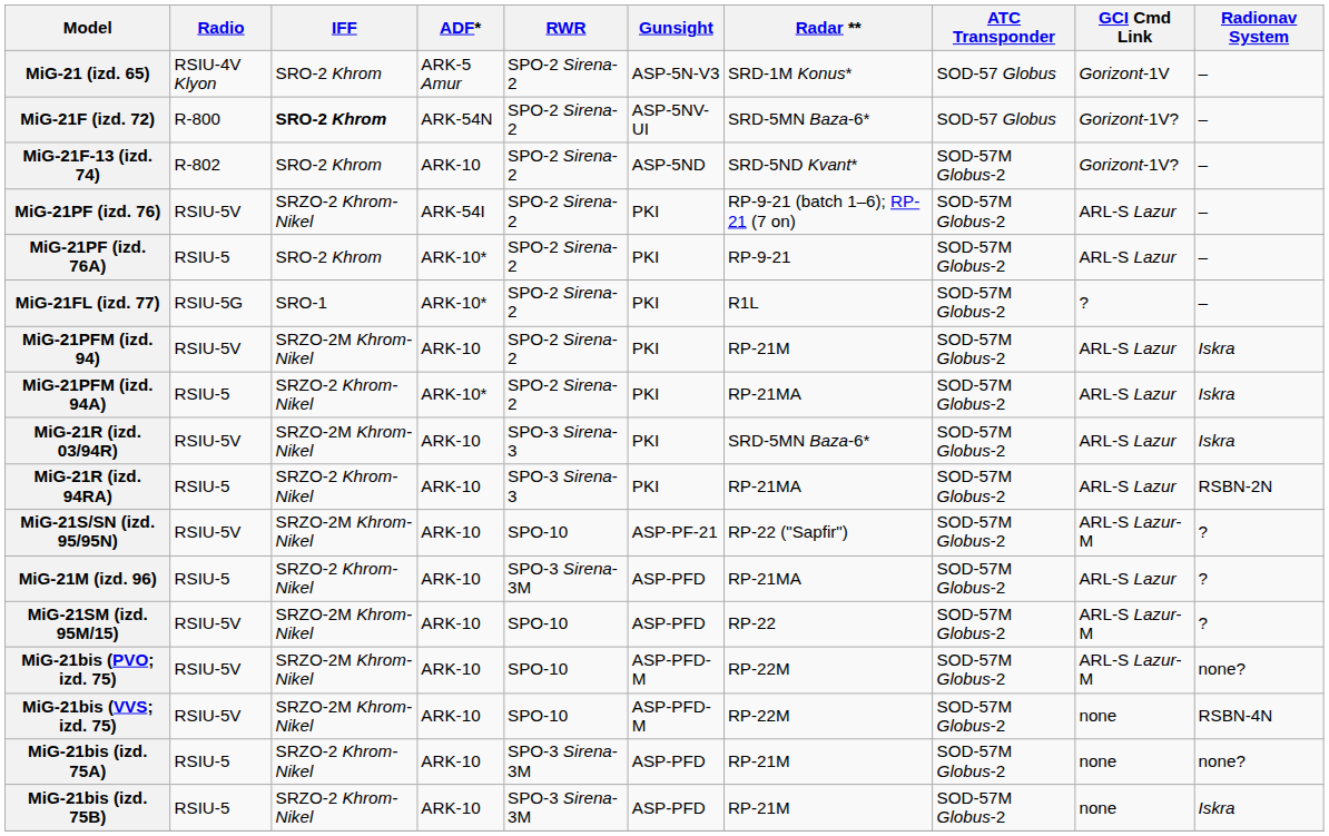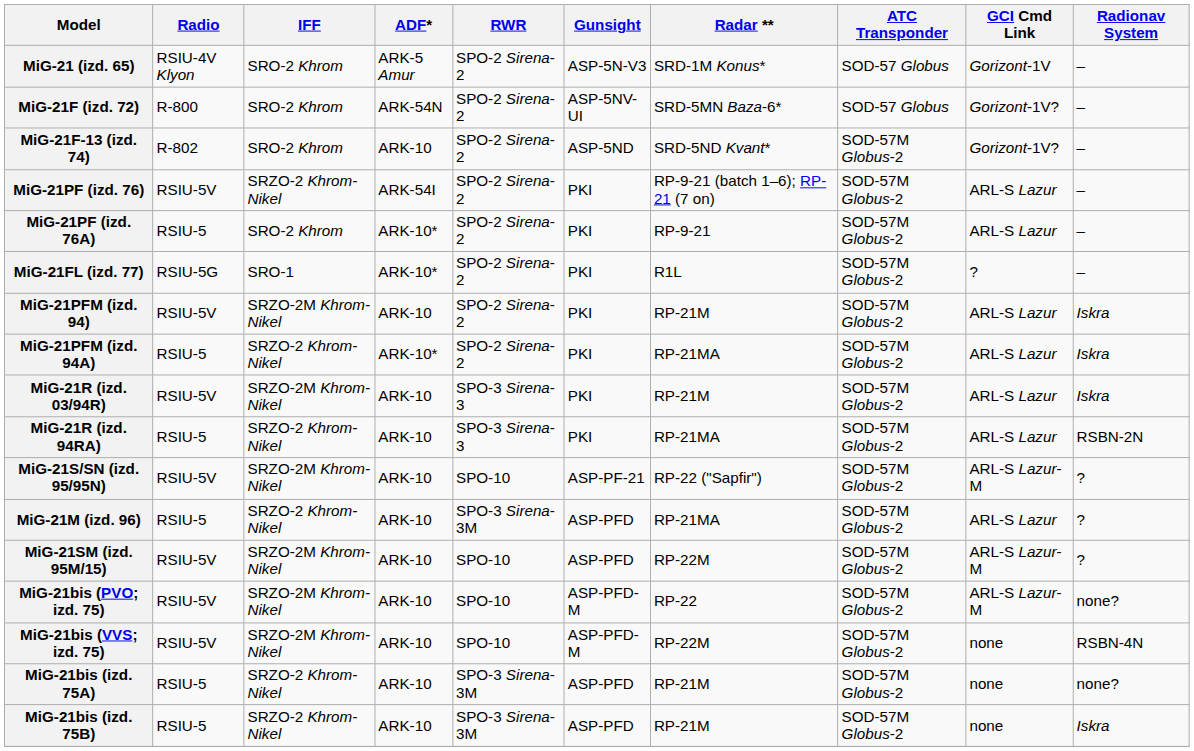 <table class="wikitable">
 <tr>
 <th>Model</th>
 <th><a href='#'>Radio</a></th>
 <th><a href='#'>IFF</a></th>
 <th><a href='#'>ADF</a>*</th>
 <th><a href='#'>RWR</a></th>
 <th><a href='#'>Gunsight</a></th>
 <th><a href='#'>Radar</a> **</th>
 <th><a href='#'>ATC</a> <a href='#'>Transponder</a></th>
 <th><a href='#'>GCI</a> Cmd Link</th>
 <th><a href='#'>Radionav System</a></th>
 </tr>
 <tr>
 <th>MiG-21 (izd. 65)</th>
 <td>RSIU-4V <em>Klyon</em></td>
 <td>SRO-2 <em>Khrom</em></td>
 <td>ARK-5 <em>Amur</em></td>
 <td>SPO-2 <em>Sirena</em>-2</td>
 <td>ASP-5N-V3</td>
 <td>SRD-1M <em>Konus</em>*</td>
 <td>SOD-57 <em>Globus</em></td>
 <td><em>Gorizont</em>-1V</td>
 <td>–</td>
 </tr>
 <tr>
 <th>MiG-21F (izd. 72)</th>
 <td>R-800</td>
-<td><strong>SRO-2 <em>Khrom</em></strong></td>
+<td>SRO-2 <em>Khrom</em></td>
 <td>ARK-54N</td>
 <td>SPO-2 <em>Sirena</em>-2</td>
 <td>ASP-5NV-UI</td>
 <td>SRD-5MN <em>Baza</em>-6*</td>
 <td>SOD-57 <em>Globus</em></td>
 <td><em>Gorizont</em>-1V?</td>
 <td>–</td>
 </tr>
 <tr>
 <th>MiG-21F-13 (izd. 74)</th>
 <td>R-802</td>
 <td>SRO-2 <em>Khrom</em></td>
 <td>ARK-10</td>
 <td>SPO-2 <em>Sirena</em>-2</td>
 <td>ASP-5ND</td>
 <td>SRD-5ND <em>Kvant</em>*</td>
 <td>SOD-57M <em>Globus</em>-2</td>
 <td><em>Gorizont</em>-1V?</td>
 <td>–</td>
 </tr>
 <tr>
 <th>MiG-21PF (izd. 76)</th>
 <td>RSIU-5V</td>
 <td>SRZO-2 <em>Khrom-Nikel</em></td>
 <td>ARK-54I</td>
 <td>SPO-2 <em>Sirena</em>-2</td>
 <td>PKI</td>
 <td>RP-9-21 (batch 1–6); <a href='#'>RP-21</a> (7 on)</td>
 <td>SOD-57M <em>Globus</em>-2</td>
 <td>ARL-S <em>Lazur</em></td>
 <td>–</td>
 </tr>
 <tr>
 <th>MiG-21PF (izd. 76A)</th>
 <td>RSIU-5</td>
 <td>SRO-2 <em>Khrom</em></td>
 <td>ARK-10*</td>
 <td>SPO-2 <em>Sirena</em>-2</td>
 <td>PKI</td>
 <td>RP-9-21</td>
 <td>SOD-57M <em>Globus</em>-2</td>
 <td>ARL-S <em>Lazur</em></td>
 <td>–</td>
 </tr>
 <tr>
 <th>MiG-21FL (izd. 77)</th>
 <td>RSIU-5G</td>
 <td>SRO-1</td>
 <td>ARK-10*</td>
 <td>SPO-2 <em>Sirena</em>-2</td>
 <td>PKI</td>
 <td>R1L</td>
 <td>SOD-57M <em>Globus</em>-2</td>
 <td>?</td>
 <td>–</td>
 </tr>
 <tr>
 <th>MiG-21PFM (izd. 94)</th>
 <td>RSIU-5V</td>
 <td>SRZO-2M <em>Khrom-Nikel</em></td>
 <td>ARK-10</td>
 <td>SPO-2 <em>Sirena</em>-2</td>
 <td>PKI</td>
 <td>RP-21M</td>
 <td>SOD-57M <em>Globus</em>-2</td>
 <td>ARL-S <em>Lazur</em></td>
 <td><em>Iskra</em></td>
 </tr>
 <tr>
 <th>MiG-21PFM (izd. 94A)</th>
 <td>RSIU-5</td>
 <td>SRZO-2 <em>Khrom-Nikel</em></td>
 <td>ARK-10*</td>
 <td>SPO-2 <em>Sirena</em>-2</td>
 <td>PKI</td>
 <td>RP-21MA</td>
 <td>SOD-57M <em>Globus</em>-2</td>
 <td>ARL-S <em>Lazur</em></td>
 <td><em>Iskra</em></td>
 </tr>
 <tr>
 <th>MiG-21R (izd. 03/94R)</th>
 <td>RSIU-5V</td>
 <td>SRZO-2M <em>Khrom-Nikel</em></td>
 <td>ARK-10</td>
 <td>SPO-3 <em>Sirena</em>-3</td>
 <td>PKI</td>
-<td>SRD-5MN <em>Baza</em>-6*</td>
+<td>RP-21M</td>
 <td>SOD-57M <em>Globus</em>-2</td>
 <td>ARL-S <em>Lazur</em></td>
 <td><em>Iskra</em></td>
 </tr>
 <tr>
 <th>MiG-21R (izd. 94RA)</th>
 <td>RSIU-5</td>
 <td>SRZO-2 <em>Khrom-Nikel</em></td>
 <td>ARK-10</td>
 <td>SPO-3 <em>Sirena</em>-3</td>
 <td>PKI</td>
 <td>RP-21MA</td>
 <td>SOD-57M <em>Globus</em>-2</td>
 <td>ARL-S <em>Lazur</em></td>
 <td>RSBN-2N</td>
 </tr>
 <tr>
 <th>MiG-21S/SN (izd. 95/95N)</th>
 <td>RSIU-5V</td>
 <td>SRZO-2M <em>Khrom-Nikel</em></td>
 <td>ARK-10</td>
 <td>SPO-10</td>
 <td>ASP-PF-21</td>
 <td>RP-22 ("Sapfir")</td>
 <td>SOD-57M <em>Globus</em>-2</td>
 <td>ARL-S <em>Lazur</em>-M</td>
 <td>?</td>
 </tr>
 <tr>
 <th>MiG-21M (izd. 96)</th>
 <td>RSIU-5</td>
 <td>SRZO-2 <em>Khrom-Nikel</em></td>
 <td>ARK-10</td>
 <td>SPO-3 <em>Sirena</em>-3M</td>
 <td>ASP-PFD</td>
 <td>RP-21MA</td>
 <td>SOD-57M <em>Globus</em>-2</td>
 <td>ARL-S <em>Lazur</em></td>
 <td>?</td>
 </tr>
 <tr>
 <th>MiG-21SM (izd. 95M/15)</th>
 <td>RSIU-5V</td>
 <td>SRZO-2M <em>Khrom-Nikel</em></td>
 <td>ARK-10</td>
 <td>SPO-10</td>
 <td>ASP-PFD</td>
-<td>RP-22</td>
+<td>RP-22M</td>
 <td>SOD-57M <em>Globus</em>-2</td>
 <td>ARL-S <em>Lazur</em>-M</td>
 <td>?</td>
 </tr>
 <tr>
 <th>MiG-21bis (<a href='#'>PVO</a>; izd. 75)</th>
 <td>RSIU-5V</td>
 <td>SRZO-2M <em>Khrom-Nikel</em></td>
 <td>ARK-10</td>
 <td>SPO-10</td>
 <td>ASP-PFD-M</td>
-<td>RP-22M</td>
+<td>RP-22</td>
 <td>SOD-57M <em>Globus</em>-2</td>
 <td>ARL-S <em>Lazur</em>-M</td>
 <td>none?</td>
 </tr>
 <tr>
 <th>MiG-21bis (<a href='#'>VVS</a>; izd. 75)</th>
 <td>RSIU-5V</td>
 <td>SRZO-2M <em>Khrom-Nikel</em></td>
 <td>ARK-10</td>
 <td>SPO-10</td>
 <td>ASP-PFD-M</td>
 <td>RP-22M</td>
 <td>SOD-57M <em>Globus</em>-2</td>
 <td>none</td>
 <td>RSBN-4N</td>
 </tr>
 <tr>
 <th>MiG-21bis (izd. 75A)</th>
 <td>RSIU-5</td>
 <td>SRZO-2 <em>Khrom-Nikel</em></td>
 <td>ARK-10</td>
 <td>SPO-3 <em>Sirena</em>-3M</td>
 <td>ASP-PFD</td>
 <td>RP-21M</td>
 <td>SOD-57M <em>Globus</em>-2</td>
 <td>none</td>
 <td>none?</td>
 </tr>
 <tr>
 <th>MiG-21bis (izd. 75B)</th>
 <td>RSIU-5</td>
 <td>SRZO-2 <em>Khrom-Nikel</em></td>
 <td>ARK-10</td>
 <td>SPO-3 <em>Sirena</em>-3M</td>
 <td>ASP-PFD</td>
 <td>RP-21M</td>
 <td>SOD-57M <em>Globus</em>-2</td>
 <td>none</td>
 <td><em>Iskra</em></td>
 </tr>
 <tr>
 </tr>
 </table>
